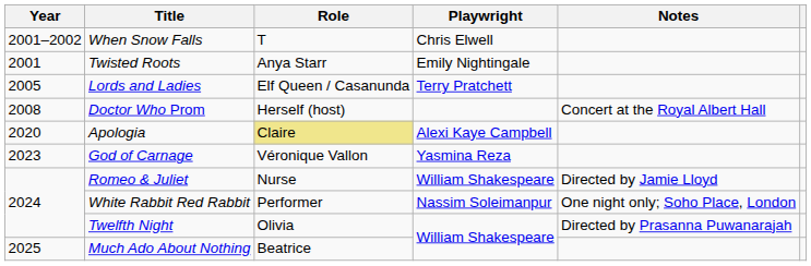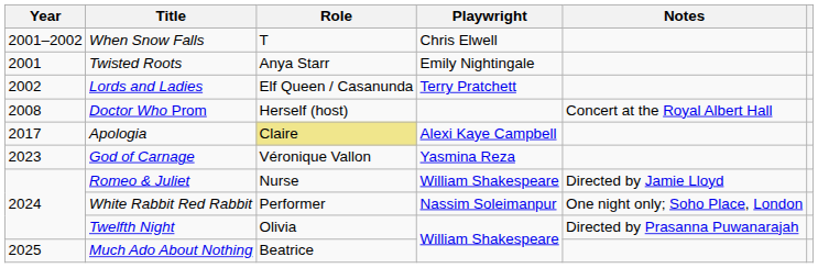 <table class="wikitable sortable">
 <tr>
 <th>Year</th>
 <th>Title</th>
 <th>Role</th>
 <th>Playwright</th>
 <th class="unsortable">Notes</th>
 <th class="unsortable"></th>
 </tr>
 <tr>
 <td>2001–2002</td>
 <td><em>When Snow Falls</em></td>
 <td>T</td>
 <td>Chris Elwell</td>
 <td></td>
 <td align="center"></td>
 </tr>
 <tr>
 <td>2001</td>
 <td><em>Twisted Roots</em></td>
 <td>Anya Starr</td>
 <td>Emily Nightingale</td>
 <td></td>
 <td align="center"></td>
 </tr>
 <tr>
-<td>2005</td>
+<td>2002</td>
 <td><em><a href='#'>Lords and Ladies</a></em></td>
 <td>Elf Queen / Casanunda</td>
 <td><a href='#'>Terry Pratchett</a></td>
 <td></td>
 <td align="center"></td>
 </tr>
 <tr>
 <td>2008</td>
 <td><a href='#'><em>Doctor Who</em> Prom</a></td>
 <td>Herself (host)</td>
 <td></td>
 <td>Concert at the <a href='#'>Royal Albert Hall</a></td>
 <td align="center"></td>
 </tr>
 <tr>
-<td>2020</td>
+<td>2017</td>
 <td><em>Apologia</em></td>
 <td style="background: khaki;">Claire</td>
 <td><a href='#'>Alexi Kaye Campbell</a></td>
 <td></td>
 <td align="center"></td>
 </tr>
 <tr>
 <td>2023</td>
 <td><em><a href='#'>God of Carnage</a></em></td>
 <td>Véronique Vallon</td>
 <td><a href='#'>Yasmina Reza</a></td>
 <td></td>
 <td align="center"></td>
 </tr>
 <tr>
 <td rowspan="3">2024</td>
 <td><em><a href='#'>Romeo & Juliet</a></em></td>
 <td>Nurse</td>
 <td><a href='#'>William Shakespeare</a></td>
 <td>Directed by <a href='#'>Jamie Lloyd</a></td>
 <td align="center"></td>
 </tr>
 <tr>
 <td><em>White Rabbit Red Rabbit</em></td>
 <td>Performer</td>
 <td><a href='#'>Nassim Soleimanpur</a></td>
 <td>One night only; <a href='#'>Soho Place</a>, <a href='#'>London</a></td>
 <td></td>
 </tr>
 <tr>
 <td><em><a href='#'>Twelfth Night</a></em></td>
 <td>Olivia</td>
 <td rowspan="2"><a href='#'>William Shakespeare</a></td>
 <td>Directed by <a href='#'>Prasanna Puwanarajah</a></td>
 <td align="center"></td>
 </tr>
 <tr>
 <td>2025</td>
 <td><em><a href='#'>Much Ado About Nothing</a></em></td>
 <td>Beatrice</td>
 <td></td>
 <td></td>
 </tr>
 </table>
